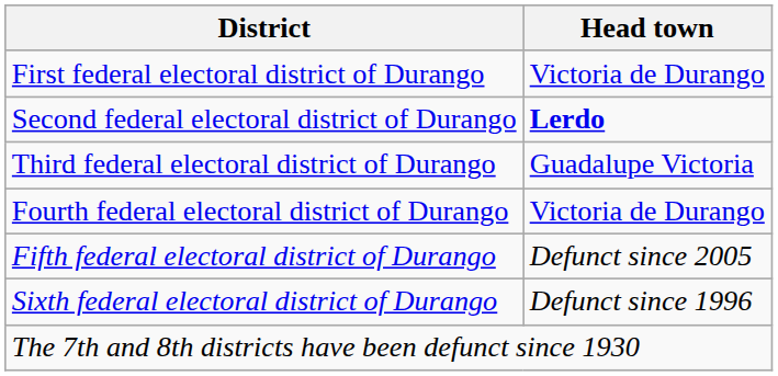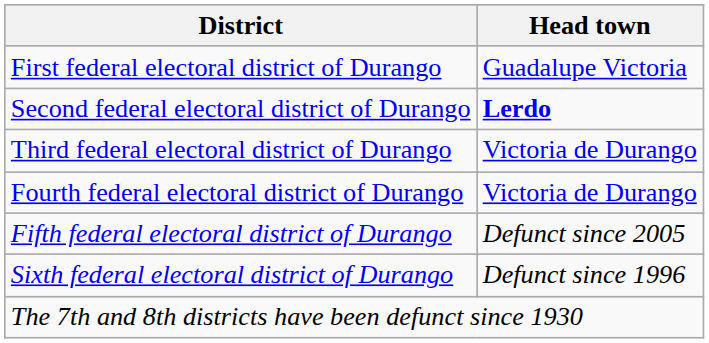 <table class="wikitable" border="1">
 <tr style="background:#efefef;">
 <th><strong>District</strong></th>
 <th><strong>Head town</strong></th>
 </tr>
 <tr>
 <td><a href='#'>First federal electoral district of Durango</a></td>
-<td><a href='#'>Victoria de Durango</a></td>
+<td><a href='#'>Guadalupe Victoria</a></td>
 </tr>
 <tr>
 <td><a href='#'>Second federal electoral district of Durango</a></td>
 <td><strong><a href='#'>Lerdo</a></strong></td>
 </tr>
 <tr>
 <td><a href='#'>Third federal electoral district of Durango</a></td>
-<td><a href='#'>Guadalupe Victoria</a></td>
+<td><a href='#'>Victoria de Durango</a></td>
 </tr>
 <tr>
 <td><a href='#'>Fourth federal electoral district of Durango</a></td>
 <td><a href='#'>Victoria de Durango</a></td>
 </tr>
 <tr>
 <td><em><a href='#'>Fifth federal electoral district of Durango</a></em></td>
 <td><em>Defunct since 2005</em></td>
 </tr>
 <tr>
 <td><em><a href='#'>Sixth federal electoral district of Durango</a></em></td>
 <td><em>Defunct since 1996</em></td>
 </tr>
 <tr>
 <td colspan=2><em>The 7th and 8th districts have been defunct since 1930</em></td>
 </tr>
 </table>
